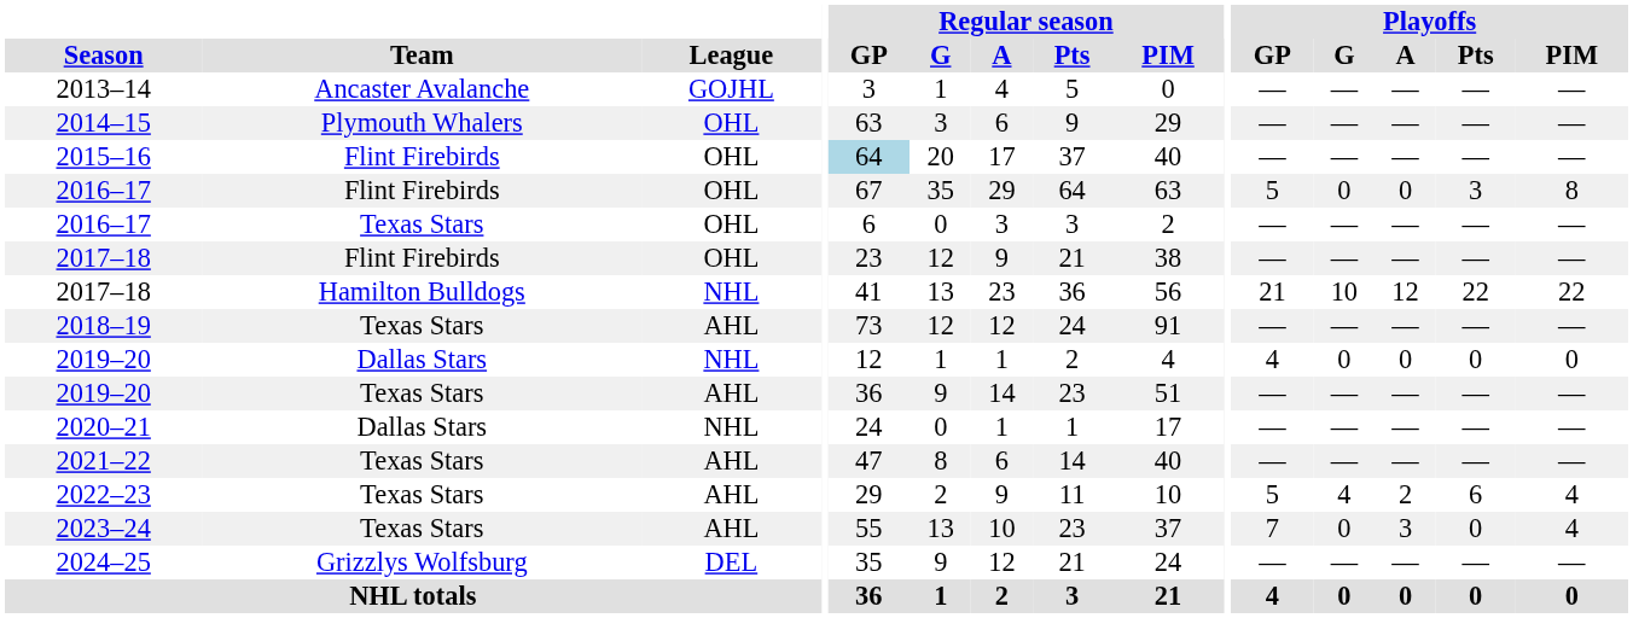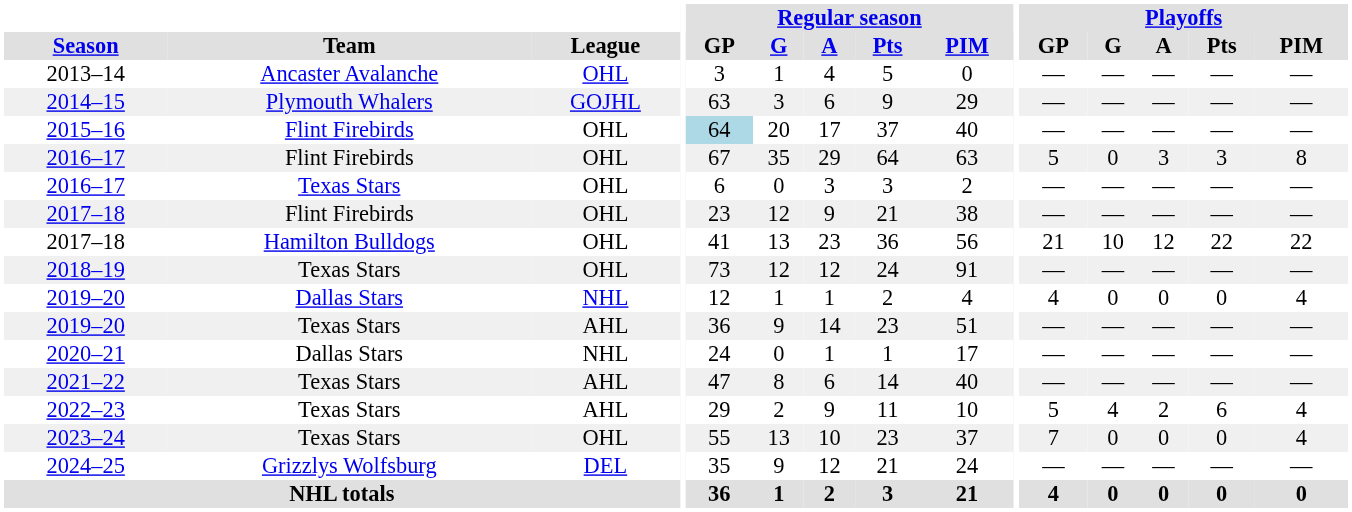 <table border="0" cellpadding="1" cellspacing="0" style="text-align:center; width:60em">
 <tr bgcolor="#e0e0e0">
 <th colspan="3" bgcolor="#ffffff"></th>
 <th rowspan="98" bgcolor="#ffffff"></th>
 <th colspan="5"><a href='#'>Regular season</a></th>
 <th rowspan="98" bgcolor="#ffffff"></th>
 <th colspan="5"><a href='#'>Playoffs</a></th>
 </tr>
 <tr bgcolor="#e0e0e0">
 <th><a href='#'>Season</a></th>
 <th>Team</th>
 <th>League</th>
 <th>GP</th>
 <th><a href='#'>G</a></th>
 <th><a href='#'>A</a></th>
 <th><a href='#'>Pts</a></th>
 <th><a href='#'>PIM</a></th>
 <th>GP</th>
 <th>G</th>
 <th>A</th>
 <th>Pts</th>
 <th>PIM</th>
 </tr>
 <tr>
 <td>2013–14</td>
 <td><a href='#'>Ancaster Avalanche</a></td>
-<td><a href='#'>GOJHL</a></td>
+<td><a href='#'>OHL</a></td>
 <td>3</td>
 <td>1</td>
 <td>4</td>
 <td>5</td>
 <td>0</td>
 <td>—</td>
 <td>—</td>
 <td>—</td>
 <td>—</td>
 <td>—</td>
 </tr>
 <tr bgcolor="#f0f0f0">
 <td><a href='#'>2014–15</a></td>
 <td><a href='#'>Plymouth Whalers</a></td>
-<td><a href='#'>OHL</a></td>
+<td><a href='#'>GOJHL</a></td>
 <td>63</td>
 <td>3</td>
 <td>6</td>
 <td>9</td>
 <td>29</td>
 <td>—</td>
 <td>—</td>
 <td>—</td>
 <td>—</td>
 <td>—</td>
 </tr>
 <tr>
 <td><a href='#'>2015–16</a></td>
 <td><a href='#'>Flint Firebirds</a></td>
 <td>OHL</td>
 <td style="background: lightblue;">64</td>
 <td>20</td>
 <td>17</td>
 <td>37</td>
 <td>40</td>
 <td>—</td>
 <td>—</td>
 <td>—</td>
 <td>—</td>
 <td>—</td>
 </tr>
 <tr bgcolor="#f0f0f0">
 <td><a href='#'>2016–17</a></td>
 <td>Flint Firebirds</td>
 <td>OHL</td>
 <td>67</td>
 <td>35</td>
 <td>29</td>
 <td>64</td>
 <td>63</td>
 <td>5</td>
 <td>0</td>
-<td>0</td>
+<td>3</td>
 <td>3</td>
 <td>8</td>
 </tr>
 <tr>
 <td><a href='#'>2016–17</a></td>
 <td><a href='#'>Texas Stars</a></td>
 <td>OHL</td>
 <td>6</td>
 <td>0</td>
 <td>3</td>
 <td>3</td>
 <td>2</td>
 <td>—</td>
 <td>—</td>
 <td>—</td>
 <td>—</td>
 <td>—</td>
 </tr>
 <tr bgcolor="#f0f0f0">
 <td><a href='#'>2017–18</a></td>
 <td>Flint Firebirds</td>
 <td>OHL</td>
 <td>23</td>
 <td>12</td>
 <td>9</td>
 <td>21</td>
 <td>38</td>
 <td>—</td>
 <td>—</td>
 <td>—</td>
 <td>—</td>
 <td>—</td>
 </tr>
 <tr>
 <td>2017–18</td>
 <td><a href='#'>Hamilton Bulldogs</a></td>
-<td><a href='#'>NHL</a></td>
+<td>OHL</td>
 <td>41</td>
 <td>13</td>
 <td>23</td>
 <td>36</td>
 <td>56</td>
 <td>21</td>
 <td>10</td>
 <td>12</td>
 <td>22</td>
 <td>22</td>
 </tr>
 <tr bgcolor="#f0f0f0">
 <td><a href='#'>2018–19</a></td>
 <td>Texas Stars</td>
-<td>AHL</td>
+<td>OHL</td>
 <td>73</td>
 <td>12</td>
 <td>12</td>
 <td>24</td>
 <td>91</td>
 <td>—</td>
 <td>—</td>
 <td>—</td>
 <td>—</td>
 <td>—</td>
 </tr>
 <tr>
 <td><a href='#'>2019–20</a></td>
 <td><a href='#'>Dallas Stars</a></td>
 <td><a href='#'>NHL</a></td>
 <td>12</td>
 <td>1</td>
 <td>1</td>
 <td>2</td>
 <td>4</td>
 <td>4</td>
 <td>0</td>
 <td>0</td>
 <td>0</td>
-<td>0</td>
+<td>4</td>
 </tr>
 <tr bgcolor="#f0f0f0">
 <td><a href='#'>2019–20</a></td>
 <td>Texas Stars</td>
 <td>AHL</td>
 <td>36</td>
 <td>9</td>
 <td>14</td>
 <td>23</td>
 <td>51</td>
 <td>—</td>
 <td>—</td>
 <td>—</td>
 <td>—</td>
 <td>—</td>
 </tr>
 <tr>
 <td><a href='#'>2020–21</a></td>
 <td>Dallas Stars</td>
 <td>NHL</td>
 <td>24</td>
 <td>0</td>
 <td>1</td>
 <td>1</td>
 <td>17</td>
 <td>—</td>
 <td>—</td>
 <td>—</td>
 <td>—</td>
 <td>—</td>
 </tr>
 <tr bgcolor="#f0f0f0">
 <td><a href='#'>2021–22</a></td>
 <td>Texas Stars</td>
 <td>AHL</td>
 <td>47</td>
 <td>8</td>
 <td>6</td>
 <td>14</td>
 <td>40</td>
 <td>—</td>
 <td>—</td>
 <td>—</td>
 <td>—</td>
 <td>—</td>
 </tr>
 <tr>
 <td><a href='#'>2022–23</a></td>
 <td>Texas Stars</td>
 <td>AHL</td>
 <td>29</td>
 <td>2</td>
 <td>9</td>
 <td>11</td>
 <td>10</td>
 <td>5</td>
 <td>4</td>
 <td>2</td>
 <td>6</td>
 <td>4</td>
 </tr>
 <tr bgcolor="#f0f0f0">
 <td><a href='#'>2023–24</a></td>
 <td>Texas Stars</td>
-<td>AHL</td>
+<td>OHL</td>
 <td>55</td>
 <td>13</td>
 <td>10</td>
 <td>23</td>
 <td>37</td>
 <td>7</td>
 <td>0</td>
-<td>3</td>
+<td>0</td>
 <td>0</td>
 <td>4</td>
 </tr>
 <tr>
 <td><a href='#'>2024–25</a></td>
 <td><a href='#'>Grizzlys Wolfsburg</a></td>
 <td><a href='#'>DEL</a></td>
 <td>35</td>
 <td>9</td>
 <td>12</td>
 <td>21</td>
 <td>24</td>
 <td>—</td>
 <td>—</td>
 <td>—</td>
 <td>—</td>
 <td>—</td>
 </tr>
 <tr bgcolor="#e0e0e0">
 <th colspan="3">NHL totals</th>
 <th>36</th>
 <th>1</th>
 <th>2</th>
 <th>3</th>
 <th>21</th>
 <th>4</th>
 <th>0</th>
 <th>0</th>
 <th>0</th>
 <th>0</th>
 </tr>
 </table>
